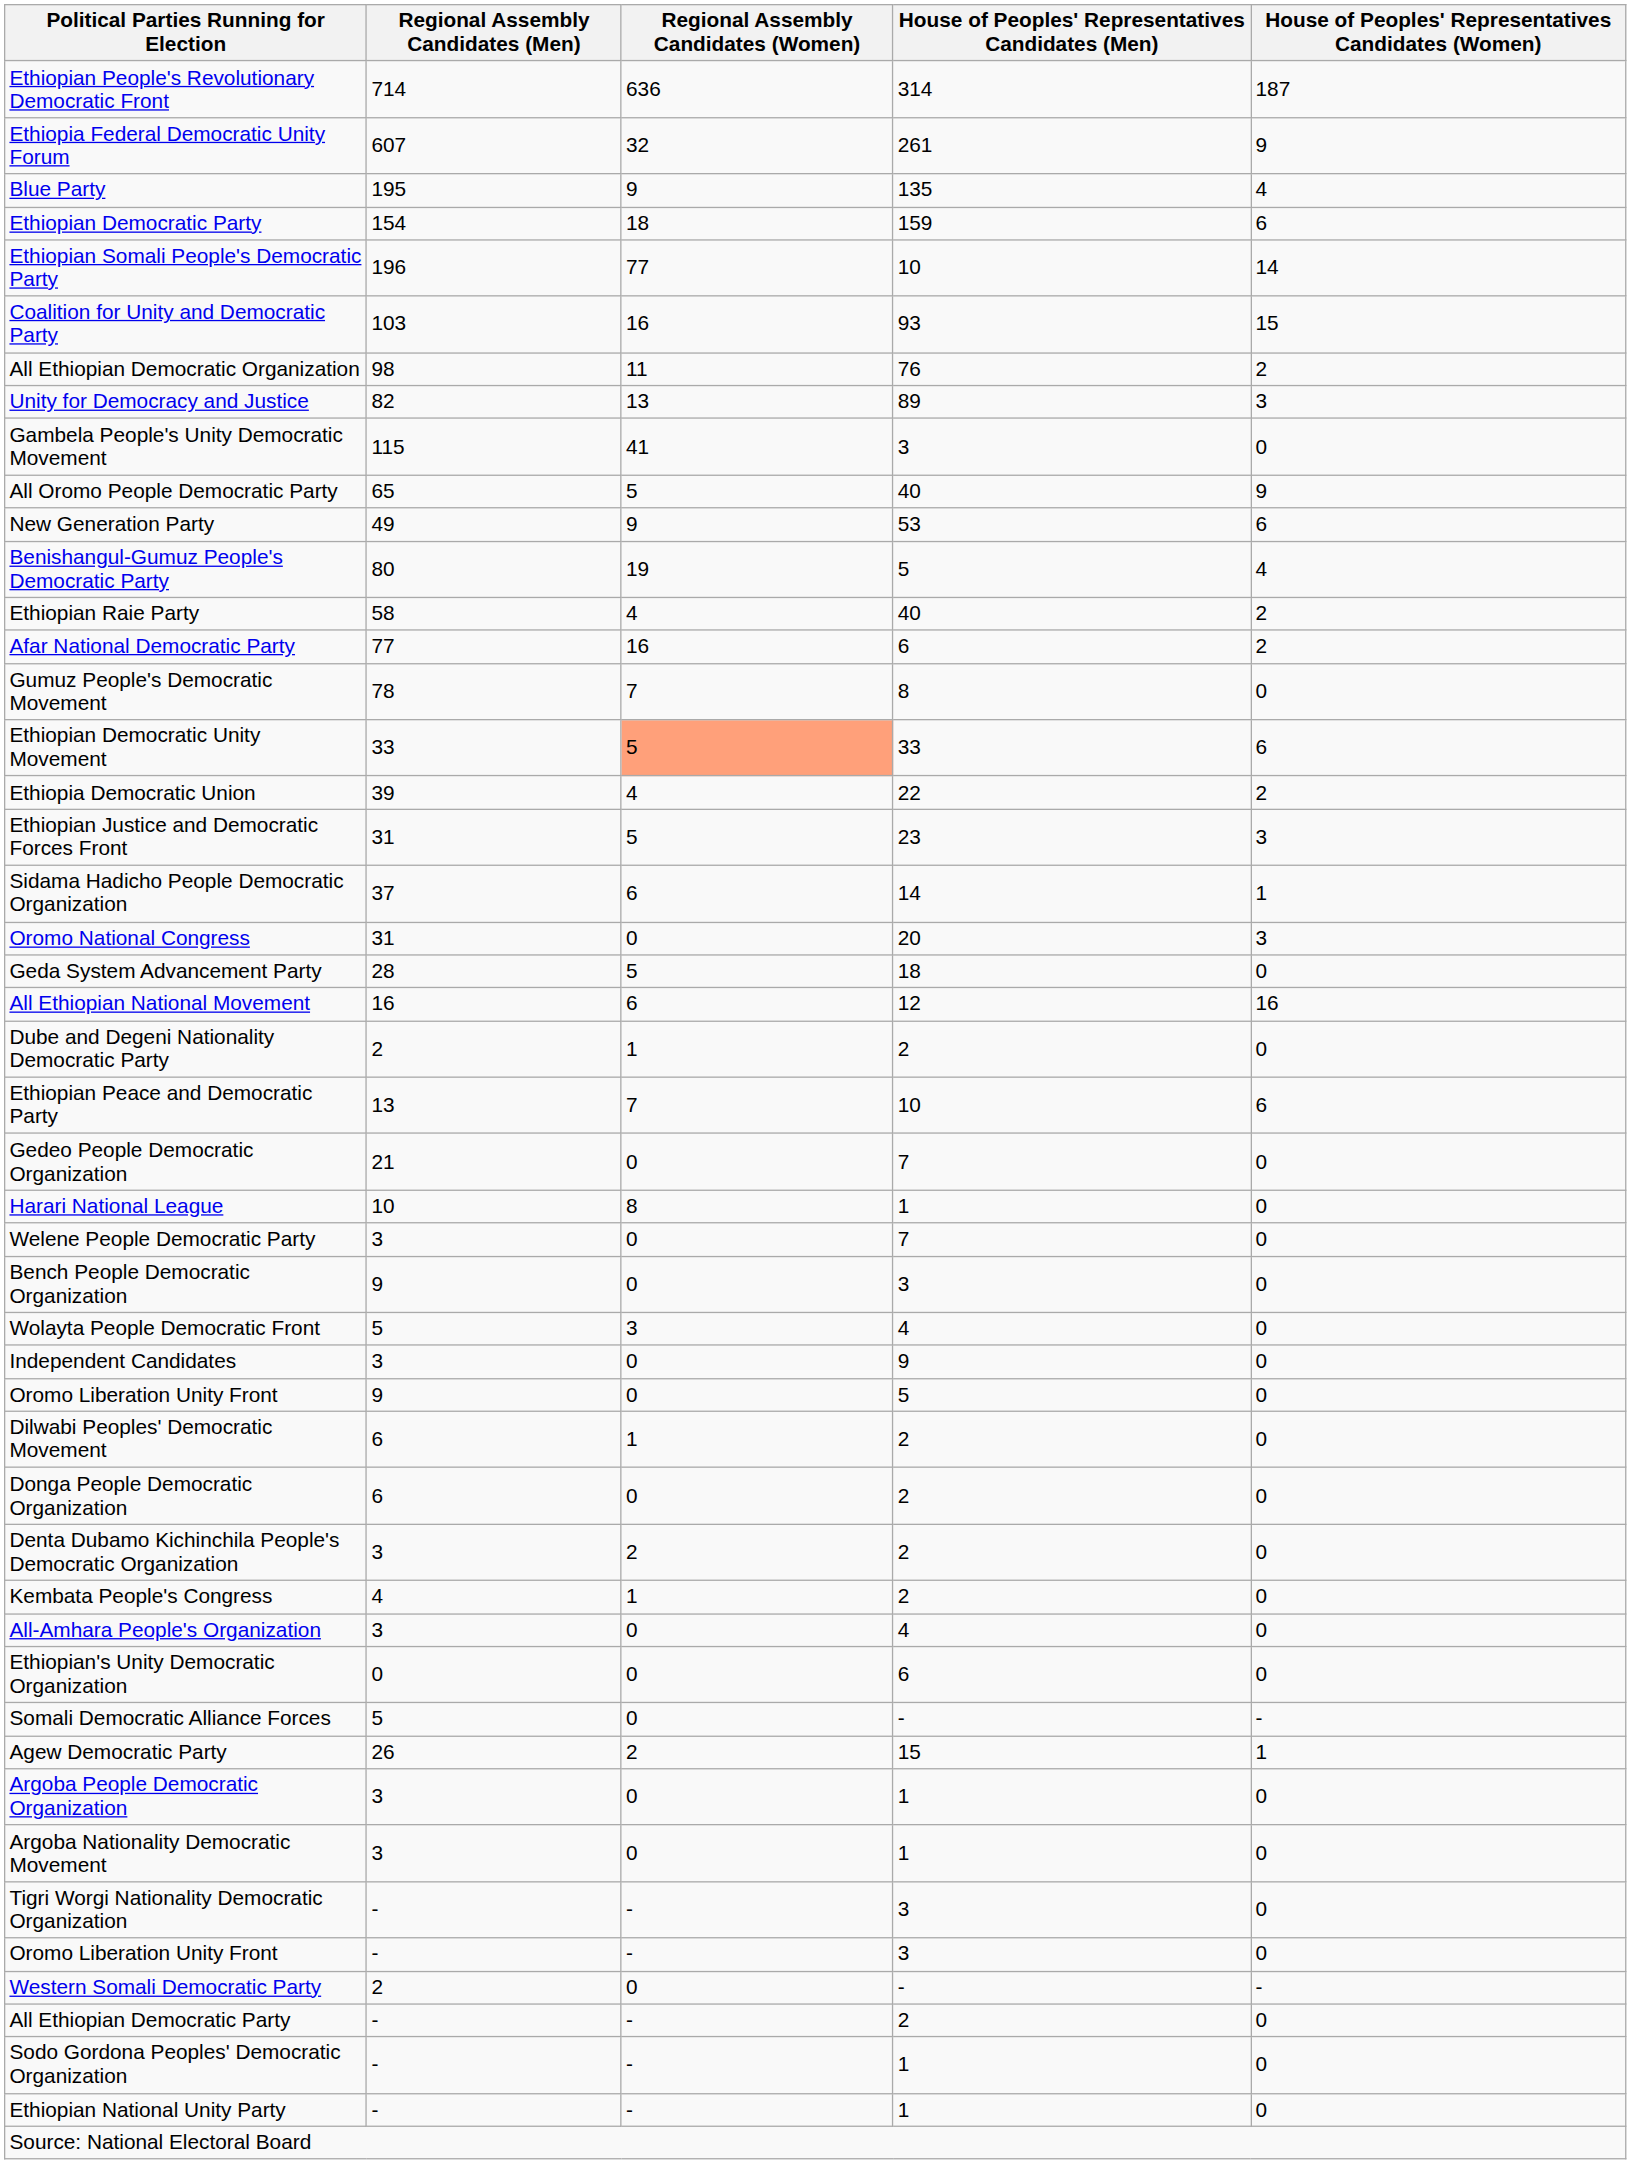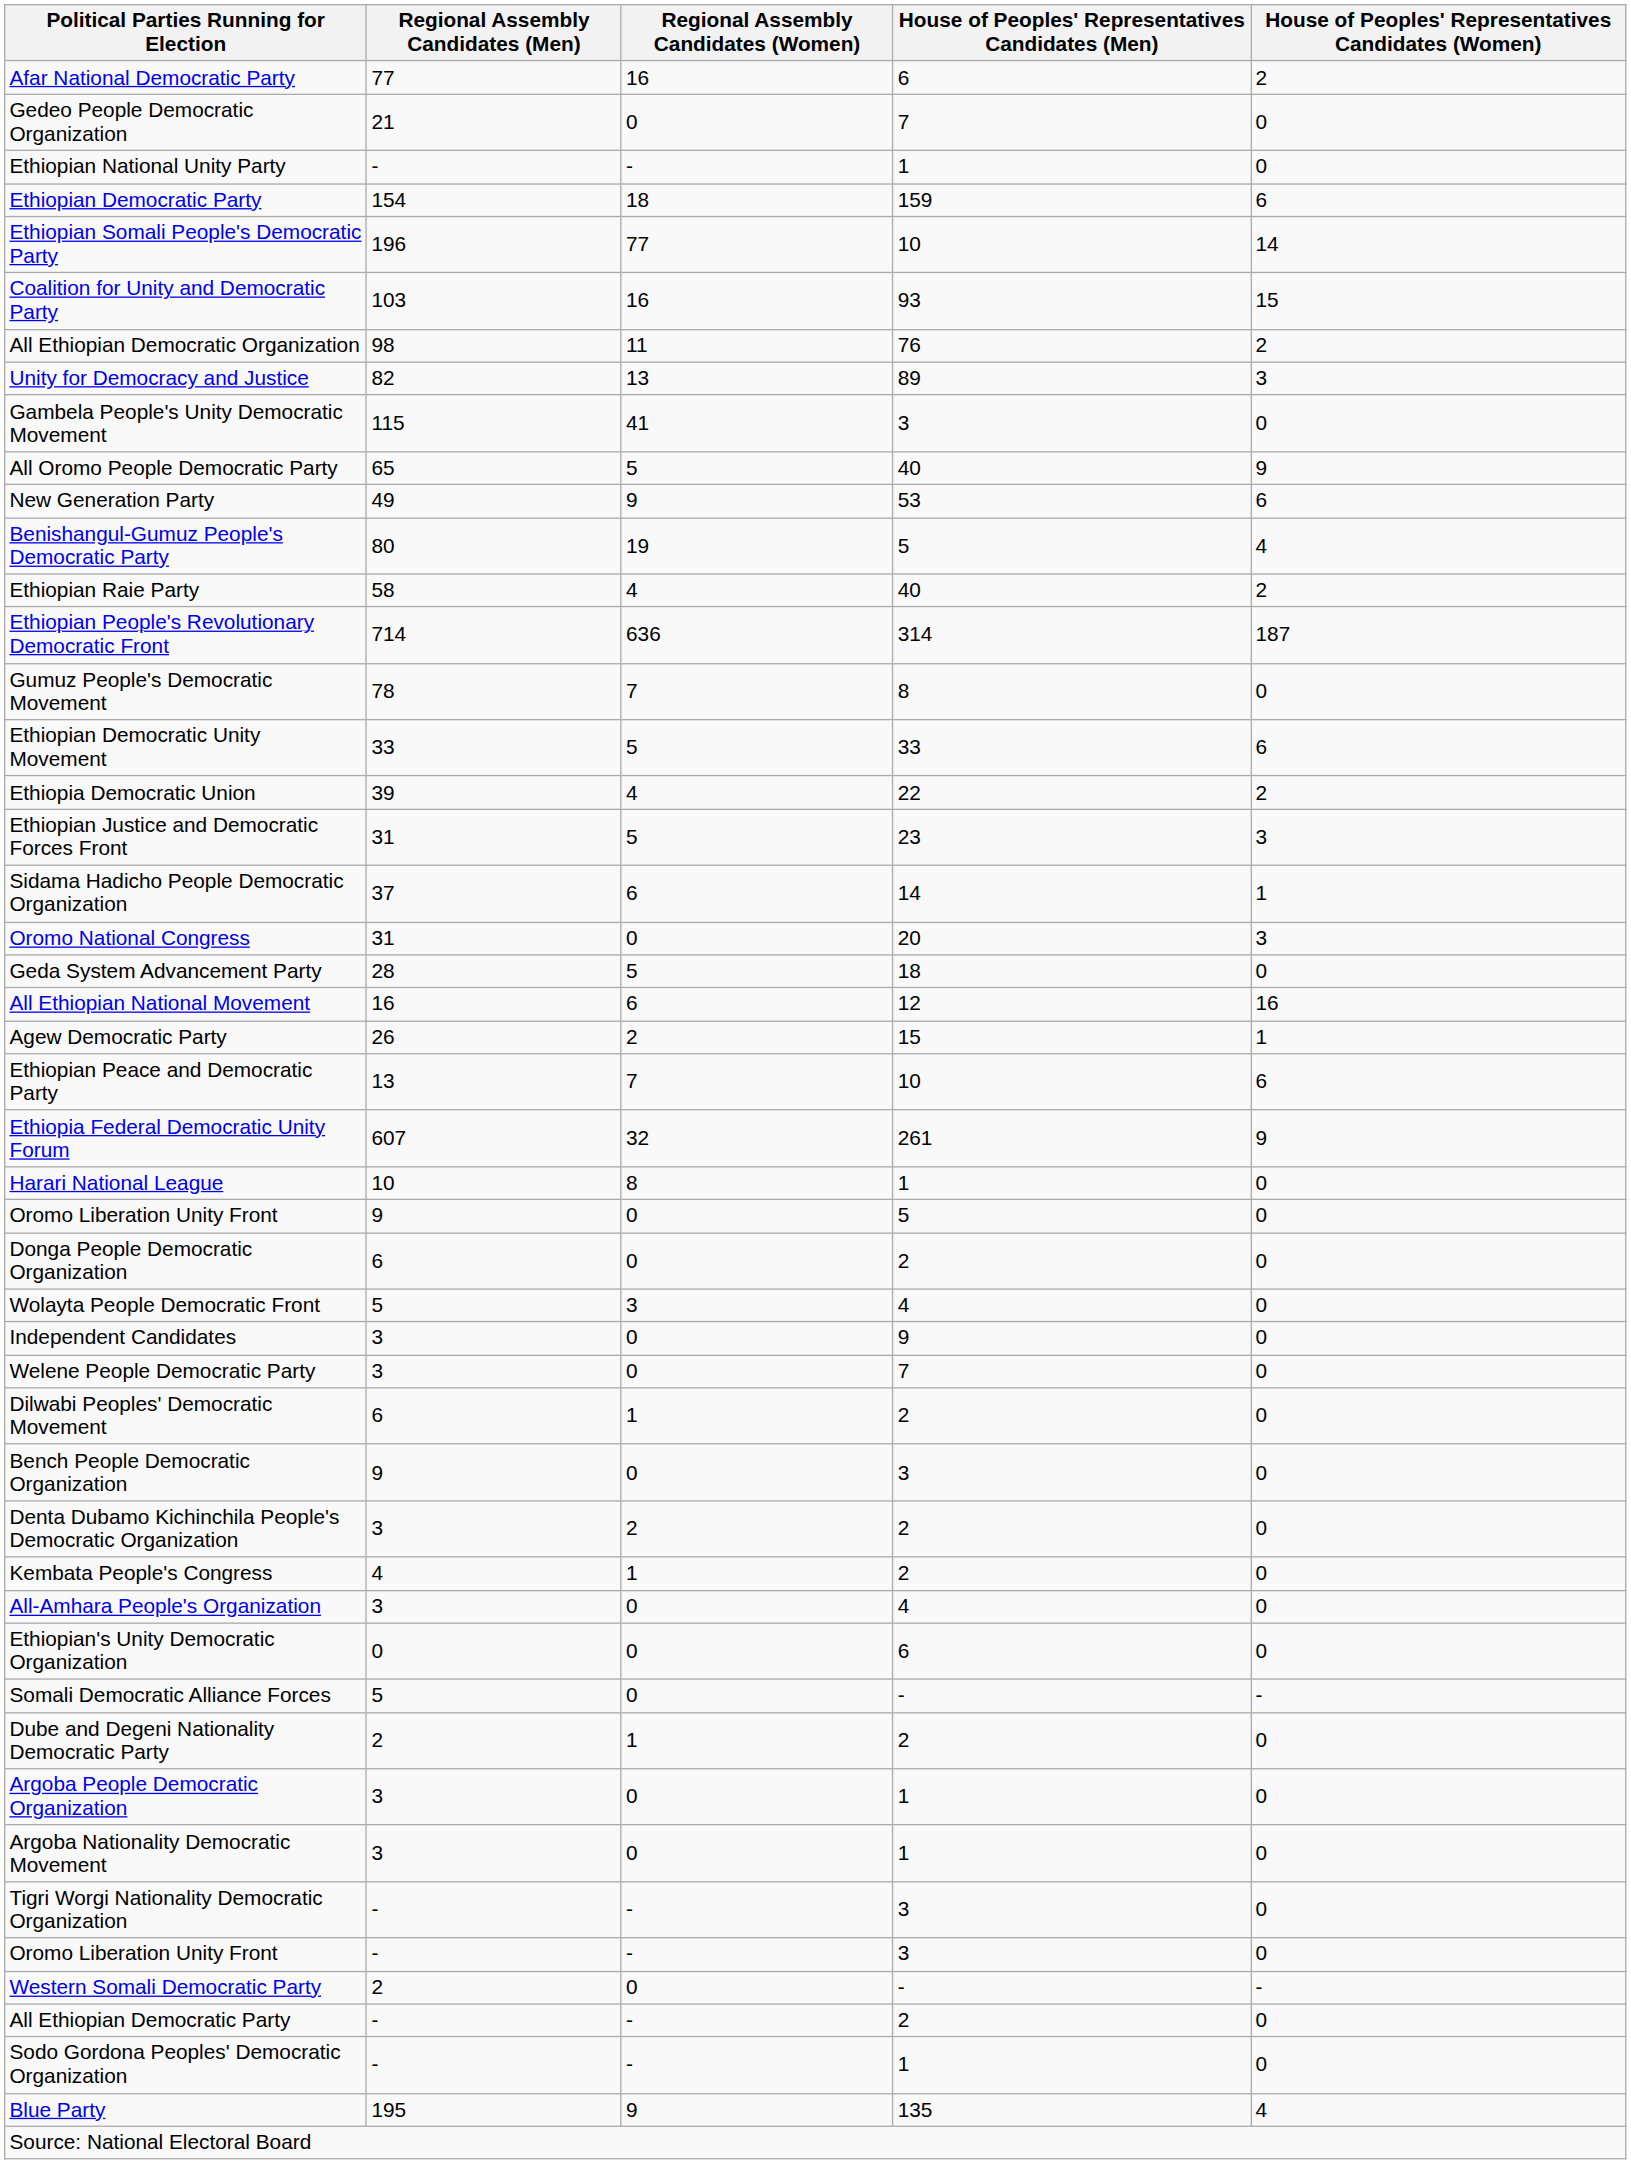 <table class="wikitable">
 <tr>
 <th>Political Parties Running for Election</th>
 <th>Regional Assembly Candidates (Men)</th>
 <th>Regional Assembly Candidates (Women)</th>
 <th>House of Peoples' Representatives Candidates (Men)</th>
 <th>House of Peoples' Representatives Candidates (Women)</th>
 </tr>
 <tr>
-<td><a href='#'>Ethiopian People's Revolutionary Democratic Front</a></td>
-<td>714</td>
-<td>636</td>
-<td>314</td>
-<td>187</td>
+<td><a href='#'>Afar National Democratic Party</a></td>
+<td>77</td>
+<td>16</td>
+<td>6</td>
+<td>2</td>
 </tr>
 <tr>
-<td><a href='#'>Ethiopia Federal Democratic Unity Forum</a></td>
-<td>607</td>
-<td>32</td>
-<td>261</td>
-<td>9</td>
+<td>Gedeo People Democratic Organization</td>
+<td>21</td>
+<td>0</td>
+<td>7</td>
+<td>0</td>
 </tr>
 <tr>
-<td><a href='#'>Blue Party</a></td>
-<td>195</td>
-<td>9</td>
-<td>135</td>
-<td>4</td>
+<td>Ethiopian National Unity Party</td>
+<td>-</td>
+<td>-</td>
+<td>1</td>
+<td>0</td>
 </tr>
 <tr>
 <td><a href='#'>Ethiopian Democratic Party</a></td>
 <td>154</td>
 <td>18</td>
 <td>159</td>
 <td>6</td>
 </tr>
 <tr>
 <td><a href='#'>Ethiopian Somali People's Democratic Party</a></td>
 <td>196</td>
 <td>77</td>
 <td>10</td>
 <td>14</td>
 </tr>
 <tr>
 <td><a href='#'>Coalition for Unity and Democratic Party</a></td>
 <td>103</td>
 <td>16</td>
 <td>93</td>
 <td>15</td>
 </tr>
 <tr>
 <td>All Ethiopian Democratic Organization</td>
 <td>98</td>
 <td>11</td>
 <td>76</td>
 <td>2</td>
 </tr>
 <tr>
 <td><a href='#'>Unity for Democracy and Justice</a></td>
 <td>82</td>
 <td>13</td>
 <td>89</td>
 <td>3</td>
 </tr>
 <tr>
 <td>Gambela People's Unity Democratic Movement</td>
 <td>115</td>
 <td>41</td>
 <td>3</td>
 <td>0</td>
 </tr>
 <tr>
 <td>All Oromo People Democratic Party</td>
 <td>65</td>
 <td>5</td>
 <td>40</td>
 <td>9</td>
 </tr>
 <tr>
 <td>New Generation Party</td>
 <td>49</td>
 <td>9</td>
 <td>53</td>
 <td>6</td>
 </tr>
 <tr>
 <td><a href='#'>Benishangul-Gumuz People's Democratic Party</a></td>
 <td>80</td>
 <td>19</td>
 <td>5</td>
 <td>4</td>
 </tr>
 <tr>
 <td>Ethiopian Raie Party</td>
 <td>58</td>
 <td>4</td>
 <td>40</td>
 <td>2</td>
 </tr>
 <tr>
-<td><a href='#'>Afar National Democratic Party</a></td>
-<td>77</td>
-<td>16</td>
-<td>6</td>
-<td>2</td>
+<td><a href='#'>Ethiopian People's Revolutionary Democratic Front</a></td>
+<td>714</td>
+<td>636</td>
+<td>314</td>
+<td>187</td>
 </tr>
 <tr>
 <td>Gumuz People's Democratic Movement</td>
 <td>78</td>
 <td>7</td>
 <td>8</td>
 <td>0</td>
 </tr>
 <tr>
 <td>Ethiopian Democratic Unity Movement</td>
 <td>33</td>
-<td style="background: lightsalmon;">5</td>
+<td>5</td>
 <td>33</td>
 <td>6</td>
 </tr>
 <tr>
 <td>Ethiopia Democratic Union</td>
 <td>39</td>
 <td>4</td>
 <td>22</td>
 <td>2</td>
 </tr>
 <tr>
 <td>Ethiopian Justice and Democratic Forces Front</td>
 <td>31</td>
 <td>5</td>
 <td>23</td>
 <td>3</td>
 </tr>
 <tr>
 <td>Sidama Hadicho People Democratic Organization</td>
 <td>37</td>
 <td>6</td>
 <td>14</td>
 <td>1</td>
 </tr>
 <tr>
 <td><a href='#'>Oromo National Congress</a></td>
 <td>31</td>
 <td>0</td>
 <td>20</td>
 <td>3</td>
 </tr>
 <tr>
 <td>Geda System Advancement Party</td>
 <td>28</td>
 <td>5</td>
 <td>18</td>
 <td>0</td>
 </tr>
 <tr>
 <td><a href='#'>All Ethiopian National Movement</a></td>
 <td>16</td>
 <td>6</td>
 <td>12</td>
 <td>16</td>
 </tr>
 <tr>
-<td>Dube and Degeni Nationality Democratic Party</td>
+<td>Agew Democratic Party</td>
+<td>26</td>
 <td>2</td>
+<td>15</td>
 <td>1</td>
-<td>2</td>
-<td>0</td>
 </tr>
 <tr>
 <td>Ethiopian Peace and Democratic Party</td>
 <td>13</td>
 <td>7</td>
 <td>10</td>
 <td>6</td>
 </tr>
 <tr>
-<td>Gedeo People Democratic Organization</td>
-<td>21</td>
-<td>0</td>
-<td>7</td>
-<td>0</td>
+<td><a href='#'>Ethiopia Federal Democratic Unity Forum</a></td>
+<td>607</td>
+<td>32</td>
+<td>261</td>
+<td>9</td>
 </tr>
 <tr>
 <td><a href='#'>Harari National League</a></td>
 <td>10</td>
 <td>8</td>
 <td>1</td>
 <td>0</td>
 </tr>
 <tr>
-<td>Welene People Democratic Party</td>
-<td>3</td>
+<td>Oromo Liberation Unity Front</td>
+<td>9</td>
 <td>0</td>
-<td>7</td>
+<td>5</td>
 <td>0</td>
 </tr>
 <tr>
-<td>Bench People Democratic Organization</td>
-<td>9</td>
+<td>Donga People Democratic Organization</td>
+<td>6</td>
 <td>0</td>
-<td>3</td>
+<td>2</td>
 <td>0</td>
 </tr>
 <tr>
 <td>Wolayta People Democratic Front</td>
 <td>5</td>
 <td>3</td>
 <td>4</td>
 <td>0</td>
 </tr>
 <tr>
 <td>Independent Candidates</td>
 <td>3</td>
 <td>0</td>
 <td>9</td>
 <td>0</td>
 </tr>
 <tr>
-<td>Oromo Liberation Unity Front</td>
-<td>9</td>
+<td>Welene People Democratic Party</td>
+<td>3</td>
 <td>0</td>
-<td>5</td>
+<td>7</td>
 <td>0</td>
 </tr>
 <tr>
 <td>Dilwabi Peoples' Democratic Movement</td>
 <td>6</td>
 <td>1</td>
 <td>2</td>
 <td>0</td>
 </tr>
 <tr>
-<td>Donga People Democratic Organization</td>
-<td>6</td>
+<td>Bench People Democratic Organization</td>
+<td>9</td>
 <td>0</td>
-<td>2</td>
+<td>3</td>
 <td>0</td>
 </tr>
 <tr>
 <td>Denta Dubamo Kichinchila People's Democratic Organization</td>
 <td>3</td>
 <td>2</td>
 <td>2</td>
 <td>0</td>
 </tr>
 <tr>
 <td>Kembata People's Congress</td>
 <td>4</td>
 <td>1</td>
 <td>2</td>
 <td>0</td>
 </tr>
 <tr>
 <td><a href='#'>All-Amhara People's Organization</a></td>
 <td>3</td>
 <td>0</td>
 <td>4</td>
 <td>0</td>
 </tr>
 <tr>
 <td>Ethiopian's Unity Democratic Organization</td>
 <td>0</td>
 <td>0</td>
 <td>6</td>
 <td>0</td>
 </tr>
 <tr>
 <td>Somali Democratic Alliance Forces</td>
 <td>5</td>
 <td>0</td>
 <td>-</td>
 <td>-</td>
 </tr>
 <tr>
-<td>Agew Democratic Party</td>
-<td>26</td>
+<td>Dube and Degeni Nationality Democratic Party</td>
 <td>2</td>
-<td>15</td>
 <td>1</td>
+<td>2</td>
+<td>0</td>
 </tr>
 <tr>
 <td><a href='#'>Argoba People Democratic Organization</a></td>
 <td>3</td>
 <td>0</td>
 <td>1</td>
 <td>0</td>
 </tr>
 <tr>
 <td>Argoba Nationality Democratic Movement</td>
 <td>3</td>
 <td>0</td>
 <td>1</td>
 <td>0</td>
 </tr>
 <tr>
 <td>Tigri Worgi Nationality Democratic Organization</td>
 <td>-</td>
 <td>-</td>
 <td>3</td>
 <td>0</td>
 </tr>
 <tr>
 <td>Oromo Liberation Unity Front</td>
 <td>-</td>
 <td>-</td>
 <td>3</td>
 <td>0</td>
 </tr>
 <tr>
 <td><a href='#'>Western Somali Democratic Party</a></td>
 <td>2</td>
 <td>0</td>
 <td>-</td>
 <td>-</td>
 </tr>
 <tr>
 <td>All Ethiopian Democratic Party</td>
 <td>-</td>
 <td>-</td>
 <td>2</td>
 <td>0</td>
 </tr>
 <tr>
 <td>Sodo Gordona Peoples' Democratic Organization</td>
 <td>-</td>
 <td>-</td>
 <td>1</td>
 <td>0</td>
 </tr>
 <tr>
-<td>Ethiopian National Unity Party</td>
-<td>-</td>
-<td>-</td>
-<td>1</td>
-<td>0</td>
+<td><a href='#'>Blue Party</a></td>
+<td>195</td>
+<td>9</td>
+<td>135</td>
+<td>4</td>
 </tr>
 <tr>
 <td colspan="5">Source: National Electoral Board</td>
 </tr>
 </table>
